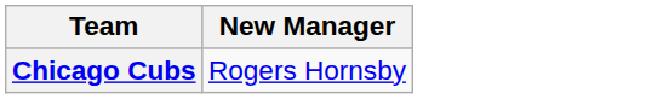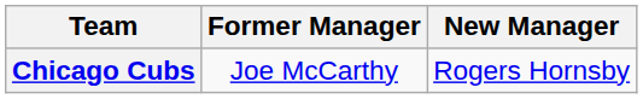 <table class="wikitable plainrowheaders" style="text-align:center;">
 <tr>
 <th>Team</th>
+<th>Former Manager</th>
 <th>New Manager</th>
 </tr>
 <tr>
 <th scope="row" style="text-align:center;"><a href='#'>Chicago Cubs</a></th>
+<td><a href='#'>Joe McCarthy</a></td>
 <td><a href='#'>Rogers Hornsby</a></td>
 </tr>
 </table>
